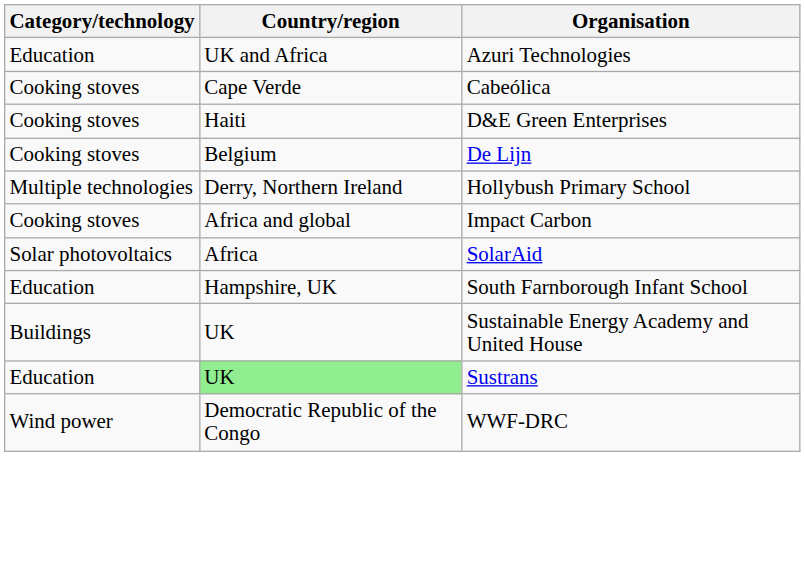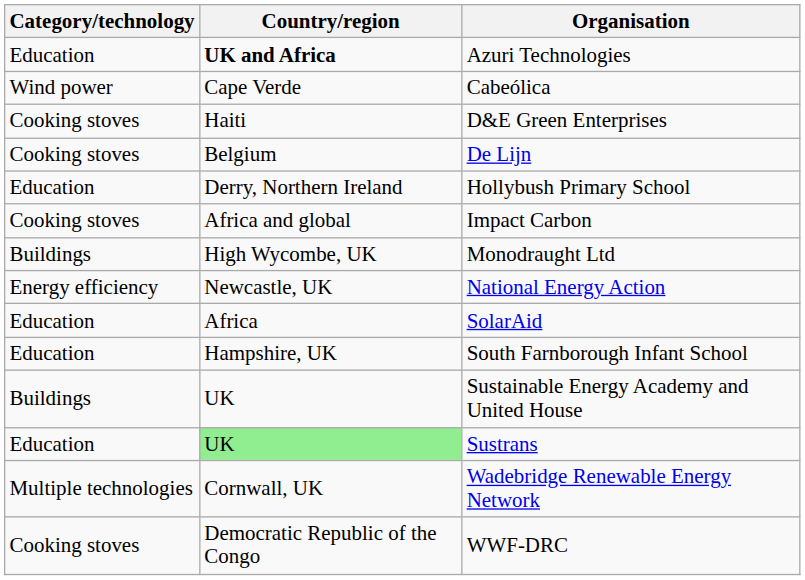 <table class="wikitable">
 <tr>
 <th>Category/technology</th>
 <th>Country/region</th>
 <th>Organisation</th>
 </tr>
 <tr>
 <td>Education</td>
-<td>UK and Africa</td>
+<td><strong>UK and Africa</strong></td>
 <td>Azuri Technologies</td>
 </tr>
 <tr>
-<td>Cooking stoves</td>
+<td>Wind power</td>
 <td>Cape Verde</td>
 <td>Cabeólica</td>
 </tr>
 <tr>
 <td>Cooking stoves</td>
 <td>Haiti</td>
 <td>D&E Green Enterprises</td>
 </tr>
 <tr>
 <td>Cooking stoves</td>
 <td>Belgium</td>
 <td><a href='#'>De Lijn</a></td>
 </tr>
 <tr>
-<td>Multiple technologies</td>
+<td>Education</td>
 <td>Derry, Northern Ireland</td>
 <td>Hollybush Primary School</td>
 </tr>
 <tr>
 <td>Cooking stoves</td>
 <td>Africa and global</td>
 <td>Impact Carbon</td>
 </tr>
 <tr>
-<td>Solar photovoltaics</td>
+<td>Buildings</td>
+<td>High Wycombe, UK</td>
+<td>Monodraught Ltd</td>
+</tr>
+<tr>
+<td>Energy efficiency</td>
+<td>Newcastle, UK</td>
+<td><a href='#'>National Energy Action</a></td>
+</tr>
+<tr>
+<td>Education</td>
 <td>Africa</td>
 <td><a href='#'>SolarAid</a></td>
 </tr>
 <tr>
 <td>Education</td>
 <td>Hampshire, UK</td>
 <td>South Farnborough Infant School</td>
 </tr>
 <tr>
 <td>Buildings</td>
 <td>UK</td>
 <td>Sustainable Energy Academy and United House</td>
 </tr>
 <tr>
 <td>Education</td>
 <td style="background: lightgreen;">UK</td>
 <td><a href='#'>Sustrans</a></td>
 </tr>
 <tr>
-<td>Wind power</td>
+<td>Multiple technologies</td>
+<td>Cornwall, UK</td>
+<td><a href='#'>Wadebridge Renewable Energy Network</a></td>
+</tr>
+<tr>
+<td>Cooking stoves</td>
 <td>Democratic Republic of the Congo</td>
 <td>WWF-DRC</td>
 </tr>
 </table>
